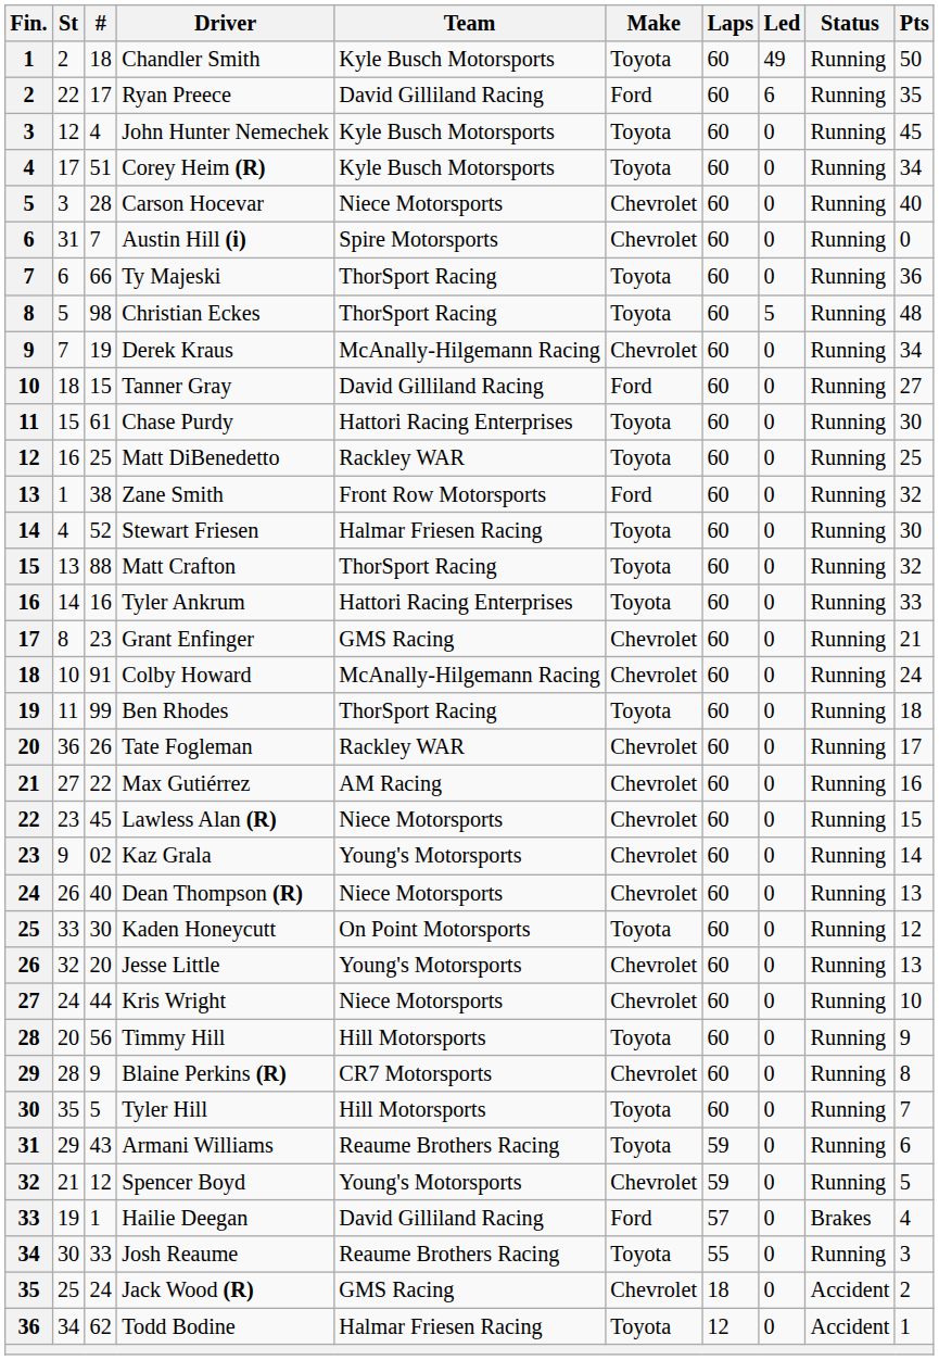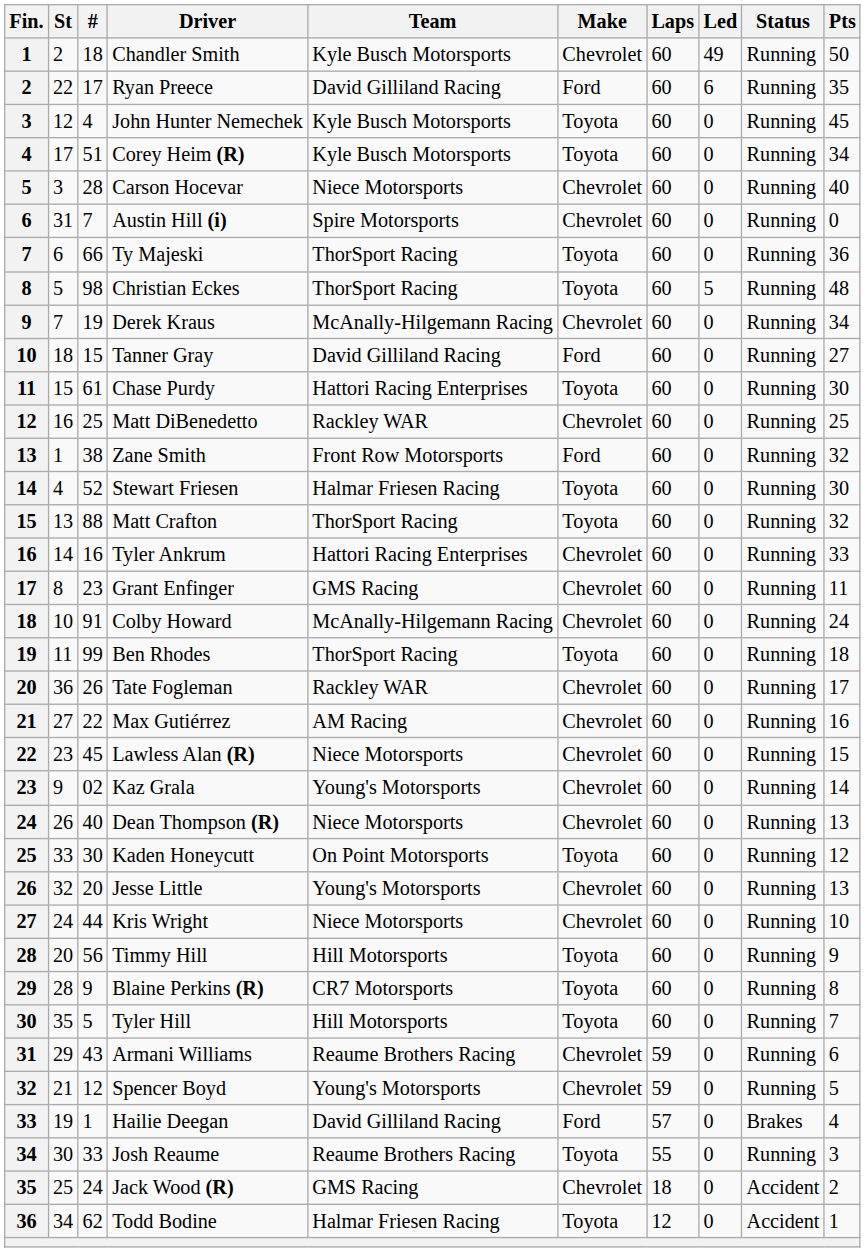 <table class="wikitable" style="font-size:95%">
 <tr>
 <th>Fin.</th>
 <th>St</th>
 <th>#</th>
 <th>Driver</th>
 <th>Team</th>
 <th>Make</th>
 <th>Laps</th>
 <th>Led</th>
 <th>Status</th>
 <th>Pts</th>
 </tr>
 <tr>
 <th>1</th>
 <td>2</td>
 <td>18</td>
 <td>Chandler Smith</td>
 <td>Kyle Busch Motorsports</td>
-<td>Toyota</td>
+<td>Chevrolet</td>
 <td>60</td>
 <td>49</td>
 <td>Running</td>
 <td>50</td>
 </tr>
 <tr>
 <th>2</th>
 <td>22</td>
 <td>17</td>
 <td>Ryan Preece</td>
 <td>David Gilliland Racing</td>
 <td>Ford</td>
 <td>60</td>
 <td>6</td>
 <td>Running</td>
 <td>35</td>
 </tr>
 <tr>
 <th>3</th>
 <td>12</td>
 <td>4</td>
 <td>John Hunter Nemechek</td>
 <td>Kyle Busch Motorsports</td>
 <td>Toyota</td>
 <td>60</td>
 <td>0</td>
 <td>Running</td>
 <td>45</td>
 </tr>
 <tr>
 <th>4</th>
 <td>17</td>
 <td>51</td>
 <td>Corey Heim <strong>(R)</strong></td>
 <td>Kyle Busch Motorsports</td>
 <td>Toyota</td>
 <td>60</td>
 <td>0</td>
 <td>Running</td>
 <td>34</td>
 </tr>
 <tr>
 <th>5</th>
 <td>3</td>
 <td>28</td>
 <td>Carson Hocevar</td>
 <td>Niece Motorsports</td>
 <td>Chevrolet</td>
 <td>60</td>
 <td>0</td>
 <td>Running</td>
 <td>40</td>
 </tr>
 <tr>
 <th>6</th>
 <td>31</td>
 <td>7</td>
 <td>Austin Hill <strong>(i)</strong></td>
 <td>Spire Motorsports</td>
 <td>Chevrolet</td>
 <td>60</td>
 <td>0</td>
 <td>Running</td>
 <td>0</td>
 </tr>
 <tr>
 <th>7</th>
 <td>6</td>
 <td>66</td>
 <td>Ty Majeski</td>
 <td>ThorSport Racing</td>
 <td>Toyota</td>
 <td>60</td>
 <td>0</td>
 <td>Running</td>
 <td>36</td>
 </tr>
 <tr>
 <th>8</th>
 <td>5</td>
 <td>98</td>
 <td>Christian Eckes</td>
 <td>ThorSport Racing</td>
 <td>Toyota</td>
 <td>60</td>
 <td>5</td>
 <td>Running</td>
 <td>48</td>
 </tr>
 <tr>
 <th>9</th>
 <td>7</td>
 <td>19</td>
 <td>Derek Kraus</td>
 <td>McAnally-Hilgemann Racing</td>
 <td>Chevrolet</td>
 <td>60</td>
 <td>0</td>
 <td>Running</td>
 <td>34</td>
 </tr>
 <tr>
 <th>10</th>
 <td>18</td>
 <td>15</td>
 <td>Tanner Gray</td>
 <td>David Gilliland Racing</td>
 <td>Ford</td>
 <td>60</td>
 <td>0</td>
 <td>Running</td>
 <td>27</td>
 </tr>
 <tr>
 <th>11</th>
 <td>15</td>
 <td>61</td>
 <td>Chase Purdy</td>
 <td>Hattori Racing Enterprises</td>
 <td>Toyota</td>
 <td>60</td>
 <td>0</td>
 <td>Running</td>
 <td>30</td>
 </tr>
 <tr>
 <th>12</th>
 <td>16</td>
 <td>25</td>
 <td>Matt DiBenedetto</td>
 <td>Rackley WAR</td>
-<td>Toyota</td>
+<td>Chevrolet</td>
 <td>60</td>
 <td>0</td>
 <td>Running</td>
 <td>25</td>
 </tr>
 <tr>
 <th>13</th>
 <td>1</td>
 <td>38</td>
 <td>Zane Smith</td>
 <td>Front Row Motorsports</td>
 <td>Ford</td>
 <td>60</td>
 <td>0</td>
 <td>Running</td>
 <td>32</td>
 </tr>
 <tr>
 <th>14</th>
 <td>4</td>
 <td>52</td>
 <td>Stewart Friesen</td>
 <td>Halmar Friesen Racing</td>
 <td>Toyota</td>
 <td>60</td>
 <td>0</td>
 <td>Running</td>
 <td>30</td>
 </tr>
 <tr>
 <th>15</th>
 <td>13</td>
 <td>88</td>
 <td>Matt Crafton</td>
 <td>ThorSport Racing</td>
 <td>Toyota</td>
 <td>60</td>
 <td>0</td>
 <td>Running</td>
 <td>32</td>
 </tr>
 <tr>
 <th>16</th>
 <td>14</td>
 <td>16</td>
 <td>Tyler Ankrum</td>
 <td>Hattori Racing Enterprises</td>
-<td>Toyota</td>
+<td>Chevrolet</td>
 <td>60</td>
 <td>0</td>
 <td>Running</td>
 <td>33</td>
 </tr>
 <tr>
 <th>17</th>
 <td>8</td>
 <td>23</td>
 <td>Grant Enfinger</td>
 <td>GMS Racing</td>
 <td>Chevrolet</td>
 <td>60</td>
 <td>0</td>
 <td>Running</td>
-<td>21</td>
+<td>11</td>
 </tr>
 <tr>
 <th>18</th>
 <td>10</td>
 <td>91</td>
 <td>Colby Howard</td>
 <td>McAnally-Hilgemann Racing</td>
 <td>Chevrolet</td>
 <td>60</td>
 <td>0</td>
 <td>Running</td>
 <td>24</td>
 </tr>
 <tr>
 <th>19</th>
 <td>11</td>
 <td>99</td>
 <td>Ben Rhodes</td>
 <td>ThorSport Racing</td>
 <td>Toyota</td>
 <td>60</td>
 <td>0</td>
 <td>Running</td>
 <td>18</td>
 </tr>
 <tr>
 <th>20</th>
 <td>36</td>
 <td>26</td>
 <td>Tate Fogleman</td>
 <td>Rackley WAR</td>
 <td>Chevrolet</td>
 <td>60</td>
 <td>0</td>
 <td>Running</td>
 <td>17</td>
 </tr>
 <tr>
 <th>21</th>
 <td>27</td>
 <td>22</td>
 <td>Max Gutiérrez</td>
 <td>AM Racing</td>
 <td>Chevrolet</td>
 <td>60</td>
 <td>0</td>
 <td>Running</td>
 <td>16</td>
 </tr>
 <tr>
 <th>22</th>
 <td>23</td>
 <td>45</td>
 <td>Lawless Alan <strong>(R)</strong></td>
 <td>Niece Motorsports</td>
 <td>Chevrolet</td>
 <td>60</td>
 <td>0</td>
 <td>Running</td>
 <td>15</td>
 </tr>
 <tr>
 <th>23</th>
 <td>9</td>
 <td>02</td>
 <td>Kaz Grala</td>
 <td>Young's Motorsports</td>
 <td>Chevrolet</td>
 <td>60</td>
 <td>0</td>
 <td>Running</td>
 <td>14</td>
 </tr>
 <tr>
 <th>24</th>
 <td>26</td>
 <td>40</td>
 <td>Dean Thompson <strong>(R)</strong></td>
 <td>Niece Motorsports</td>
 <td>Chevrolet</td>
 <td>60</td>
 <td>0</td>
 <td>Running</td>
 <td>13</td>
 </tr>
 <tr>
 <th>25</th>
 <td>33</td>
 <td>30</td>
 <td>Kaden Honeycutt</td>
 <td>On Point Motorsports</td>
 <td>Toyota</td>
 <td>60</td>
 <td>0</td>
 <td>Running</td>
 <td>12</td>
 </tr>
 <tr>
 <th>26</th>
 <td>32</td>
 <td>20</td>
 <td>Jesse Little</td>
 <td>Young's Motorsports</td>
 <td>Chevrolet</td>
 <td>60</td>
 <td>0</td>
 <td>Running</td>
 <td>13</td>
 </tr>
 <tr>
 <th>27</th>
 <td>24</td>
 <td>44</td>
 <td>Kris Wright</td>
 <td>Niece Motorsports</td>
 <td>Chevrolet</td>
 <td>60</td>
 <td>0</td>
 <td>Running</td>
 <td>10</td>
 </tr>
 <tr>
 <th>28</th>
 <td>20</td>
 <td>56</td>
 <td>Timmy Hill</td>
 <td>Hill Motorsports</td>
 <td>Toyota</td>
 <td>60</td>
 <td>0</td>
 <td>Running</td>
 <td>9</td>
 </tr>
 <tr>
 <th>29</th>
 <td>28</td>
 <td>9</td>
 <td>Blaine Perkins <strong>(R)</strong></td>
 <td>CR7 Motorsports</td>
-<td>Chevrolet</td>
+<td>Toyota</td>
 <td>60</td>
 <td>0</td>
 <td>Running</td>
 <td>8</td>
 </tr>
 <tr>
 <th>30</th>
 <td>35</td>
 <td>5</td>
 <td>Tyler Hill</td>
 <td>Hill Motorsports</td>
 <td>Toyota</td>
 <td>60</td>
 <td>0</td>
 <td>Running</td>
 <td>7</td>
 </tr>
 <tr>
 <th>31</th>
 <td>29</td>
 <td>43</td>
 <td>Armani Williams</td>
 <td>Reaume Brothers Racing</td>
-<td>Toyota</td>
+<td>Chevrolet</td>
 <td>59</td>
 <td>0</td>
 <td>Running</td>
 <td>6</td>
 </tr>
 <tr>
 <th>32</th>
 <td>21</td>
 <td>12</td>
 <td>Spencer Boyd</td>
 <td>Young's Motorsports</td>
 <td>Chevrolet</td>
 <td>59</td>
 <td>0</td>
 <td>Running</td>
 <td>5</td>
 </tr>
 <tr>
 <th>33</th>
 <td>19</td>
 <td>1</td>
 <td>Hailie Deegan</td>
 <td>David Gilliland Racing</td>
 <td>Ford</td>
 <td>57</td>
 <td>0</td>
 <td>Brakes</td>
 <td>4</td>
 </tr>
 <tr>
 <th>34</th>
 <td>30</td>
 <td>33</td>
 <td>Josh Reaume</td>
 <td>Reaume Brothers Racing</td>
 <td>Toyota</td>
 <td>55</td>
 <td>0</td>
 <td>Running</td>
 <td>3</td>
 </tr>
 <tr>
 <th>35</th>
 <td>25</td>
 <td>24</td>
 <td>Jack Wood <strong>(R)</strong></td>
 <td>GMS Racing</td>
 <td>Chevrolet</td>
 <td>18</td>
 <td>0</td>
 <td>Accident</td>
 <td>2</td>
 </tr>
 <tr>
 <th>36</th>
 <td>34</td>
 <td>62</td>
 <td>Todd Bodine</td>
 <td>Halmar Friesen Racing</td>
 <td>Toyota</td>
 <td>12</td>
 <td>0</td>
 <td>Accident</td>
 <td>1</td>
 </tr>
 <tr>
 <th colspan="10"></th>
 </tr>
 </table>
